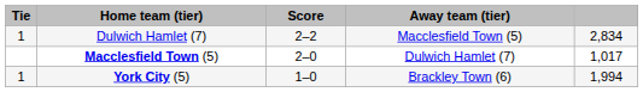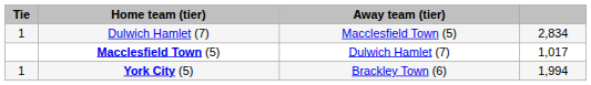 <table class="wikitable" style="width: 700px; background:WhiteSmoke; text-align:center; font-size:90%">
 <tr>
 <td scope="col" style="width:  5.00%; background:silver;"><strong>Tie</strong></td>
 <td scope="col" style="width: 36.25%; background:silver;"><strong>Home team (tier)</strong></td>
-<td scope="col" style="width: 12.50%; background:silver;"><strong>Score</strong></td>
 <td scope="col" style="width: 36.25%; background:silver;"><strong>Away team (tier)</strong></td>
 <td scope="col" style="width: 10.00%; background:silver;"><strong></strong></td>
 </tr>
 <tr>
 <td>1</td>
 <td><a href='#'>Dulwich Hamlet</a> (7)</td>
-<td>2–2</td>
 <td><a href='#'>Macclesfield Town</a> (5)</td>
 <td>2,834</td>
 </tr>
 <tr style="background:white;">
 <td><em></em></td>
 <td><strong><a href='#'>Macclesfield Town</a></strong> (5)</td>
-<td>2–0</td>
 <td><a href='#'>Dulwich Hamlet</a> (7)</td>
 <td>1,017</td>
 </tr>
 <tr>
 <td>1</td>
 <td><strong><a href='#'>York City</a></strong> (5)</td>
-<td>1–0</td>
 <td><a href='#'>Brackley Town</a> (6)</td>
 <td>1,994</td>
 </tr>
 </table>
